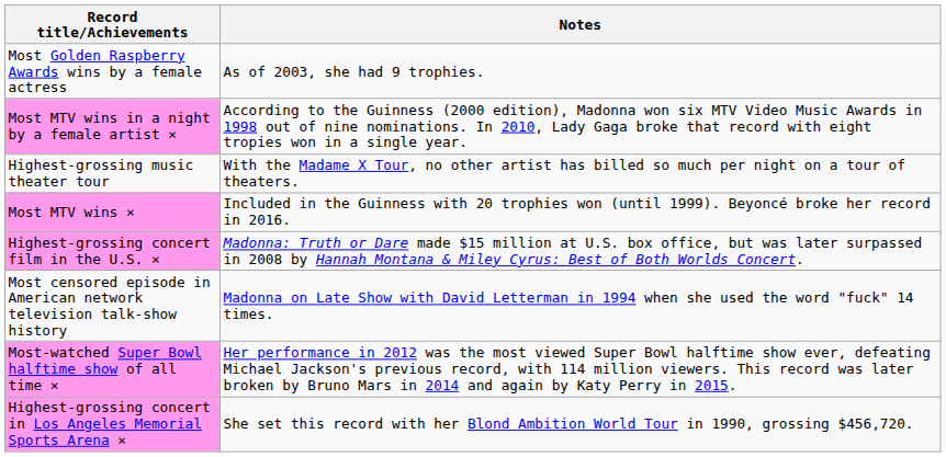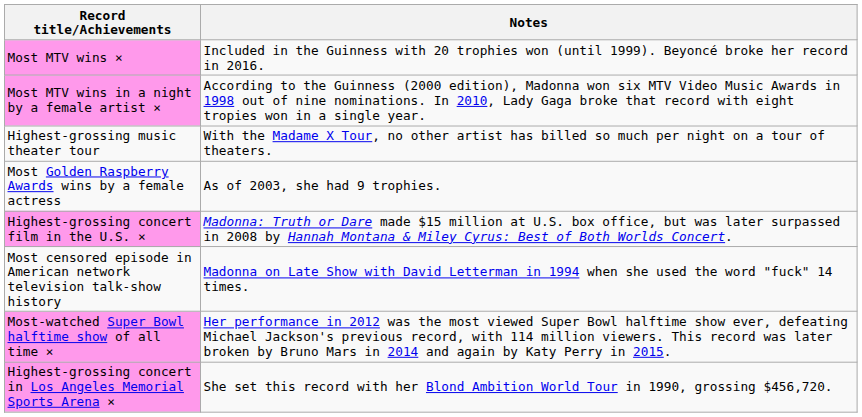 <table class="wikitable sortable plainrowheaders">
 <tr>
 <th scope="col" width=20%>Record title/Achievements</th>
 <th scope="col" width=67%>Notes</th>
 </tr>
 <tr>
-<td>Most <a href='#'>Golden Raspberry Awards</a> wins by a female actress</td>
-<td>As of 2003, she had 9 trophies.</td>
+<td style="background-color: #FF99EB;">Most MTV wins × </td>
+<td>Included in the Guinness with 20 trophies won (until 1999). Beyoncé broke her record in 2016.</td>
 </tr>
 <tr>
 <td style="background-color: #FF99EB;">Most MTV wins in a night by a female artist × </td>
 <td>According to the Guinness (2000 edition), Madonna won six MTV Video Music Awards in <a href='#'>1998</a> out of nine nominations. In <a href='#'>2010</a>, Lady Gaga broke that record with eight tropies won in a single year.</td>
 </tr>
 <tr>
 <td>Highest-grossing music theater tour</td>
 <td>With the <a href='#'>Madame X Tour</a>, no other artist has billed so much per night on a tour of theaters.</td>
 </tr>
 <tr>
-<td style="background-color: #FF99EB;">Most MTV wins × </td>
-<td>Included in the Guinness with 20 trophies won (until 1999). Beyoncé broke her record in 2016.</td>
+<td>Most <a href='#'>Golden Raspberry Awards</a> wins by a female actress</td>
+<td>As of 2003, she had 9 trophies.</td>
 </tr>
 <tr>
 <td style="background-color: #FF99EB;">Highest-grossing concert film in the U.S. ×</td>
 <td><em><a href='#'>Madonna: Truth or Dare</a></em> made $15 million at U.S. box office, but was later surpassed in 2008 by <em><a href='#'>Hannah Montana & Miley Cyrus: Best of Both Worlds Concert</a></em>.</td>
 </tr>
 <tr>
 <td>Most censored episode in American network television talk-show history</td>
 <td><a href='#'>Madonna on Late Show with David Letterman in 1994</a> when she used the word "fuck" 14 times.</td>
 </tr>
 <tr>
 <td style="background-color: #FF99EB;">Most-watched <a href='#'>Super Bowl halftime show</a> of all time ×</td>
 <td><a href='#'>Her performance in 2012</a> was the most viewed Super Bowl halftime show ever, defeating Michael Jackson's previous record, with 114 million viewers. This record was later broken by Bruno Mars in <a href='#'>2014</a> and again by Katy Perry in <a href='#'>2015</a>.</td>
 </tr>
 <tr>
 <td style="background-color: #FF99EB;">Highest-grossing concert in <a href='#'>Los Angeles Memorial Sports Arena</a> ×</td>
 <td>She set this record with her <a href='#'>Blond Ambition World Tour</a> in 1990, grossing $456,720.</td>
 </tr>
 </table>
